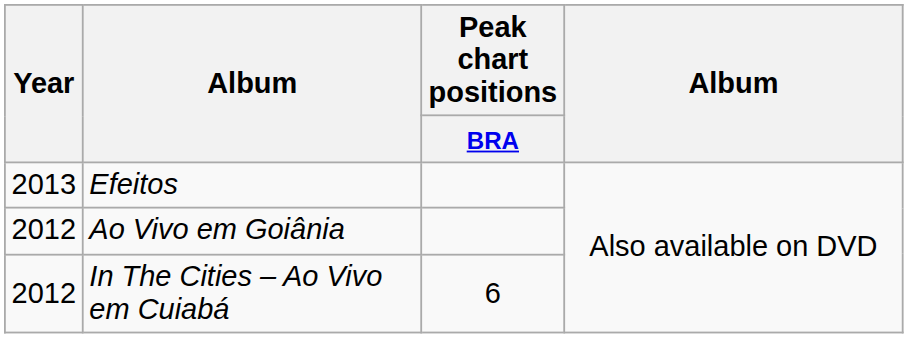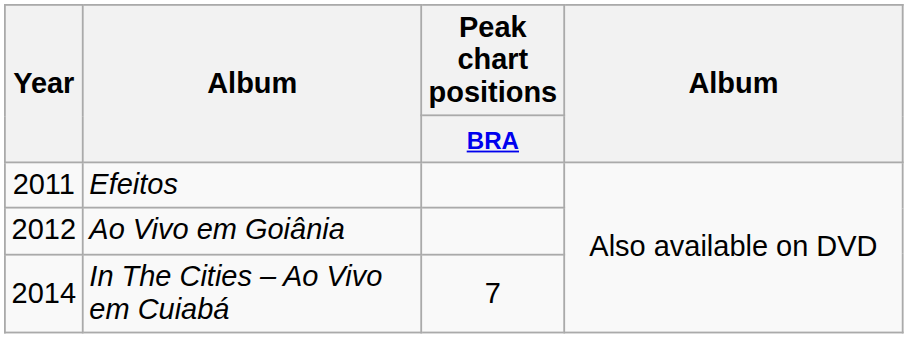 <table class="wikitable">
 <tr>
 <th align="center" rowspan="2">Year</th>
 <th align="center" rowspan="2" width="180">Album</th>
 <th align="center" colspan="1">Peak chart positions</th>
 <th align="center" rowspan="2" width="180">Album</th>
 </tr>
 <tr>
 <th width="30"><small><a href='#'>BRA</a><br></small></th>
 </tr>
 <tr>
-<td align="center">2013</td>
+<td align="center">2011</td>
 <td><em>Efeitos</em></td>
 <td align="center"></td>
 <td align="center" rowspan=3>Also available on DVD</td>
 </tr>
 <tr>
 <td align="center">2012</td>
 <td><em>Ao Vivo em Goiânia</em></td>
 <td align="center"></td>
 </tr>
 <tr>
-<td align="center">2012</td>
+<td align="center">2014</td>
 <td><em>In The Cities – Ao Vivo em Cuiabá</em></td>
-<td align="center">6</td>
+<td align="center">7</td>
 </tr>
 </table>
